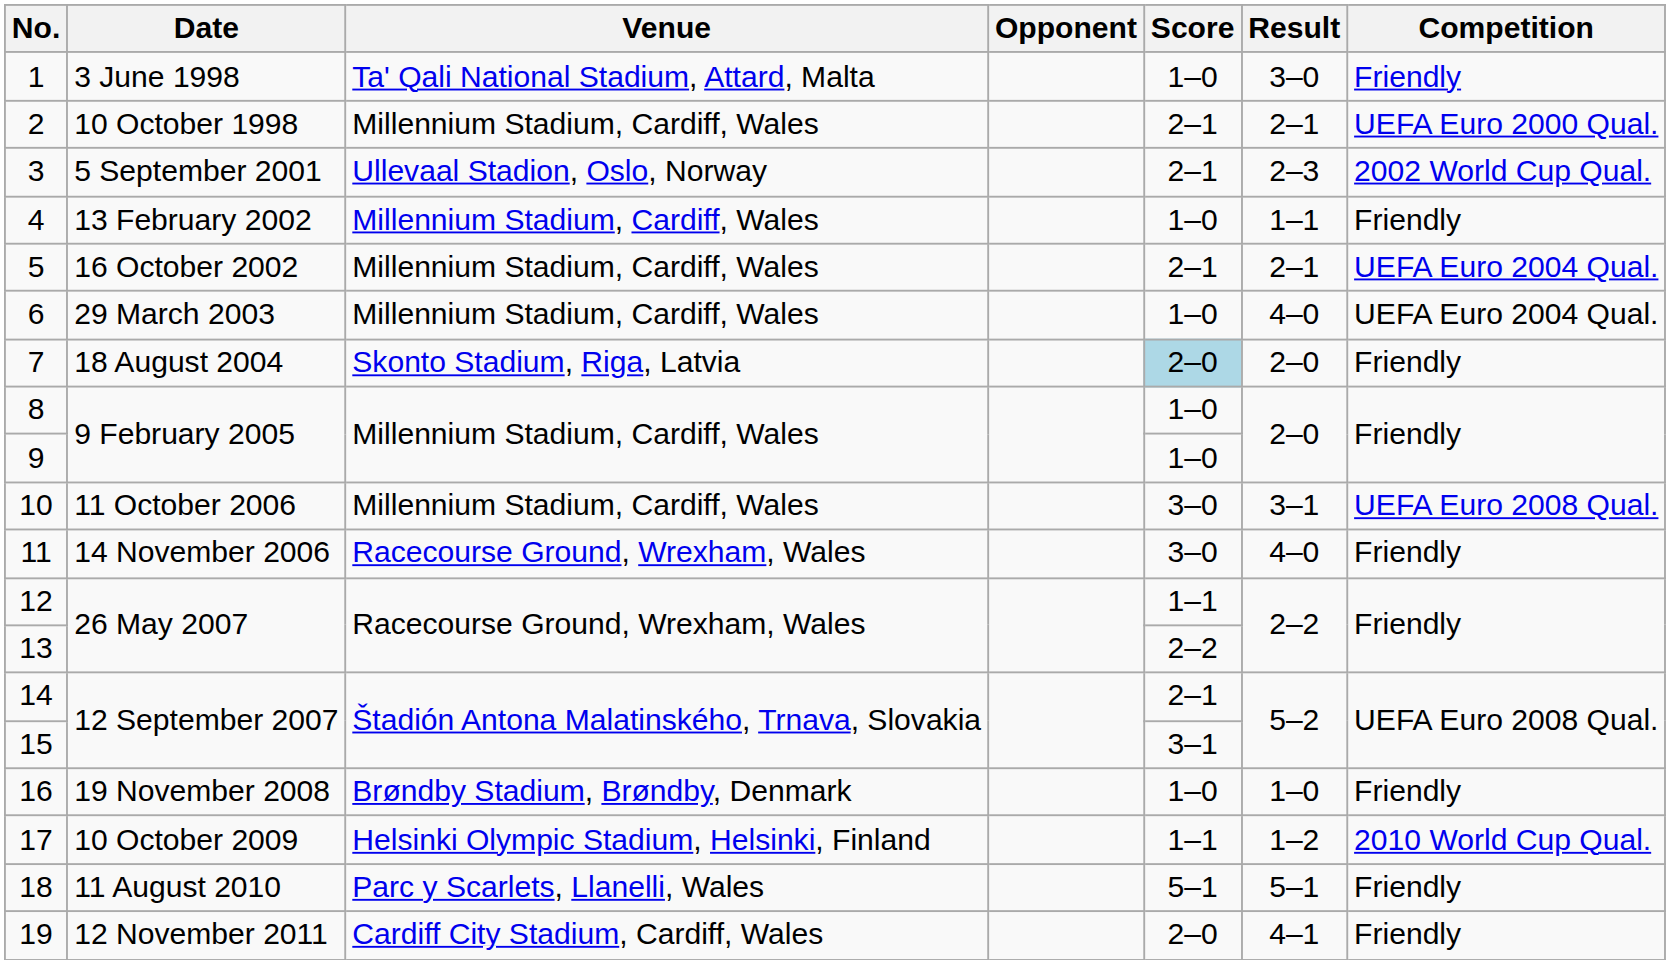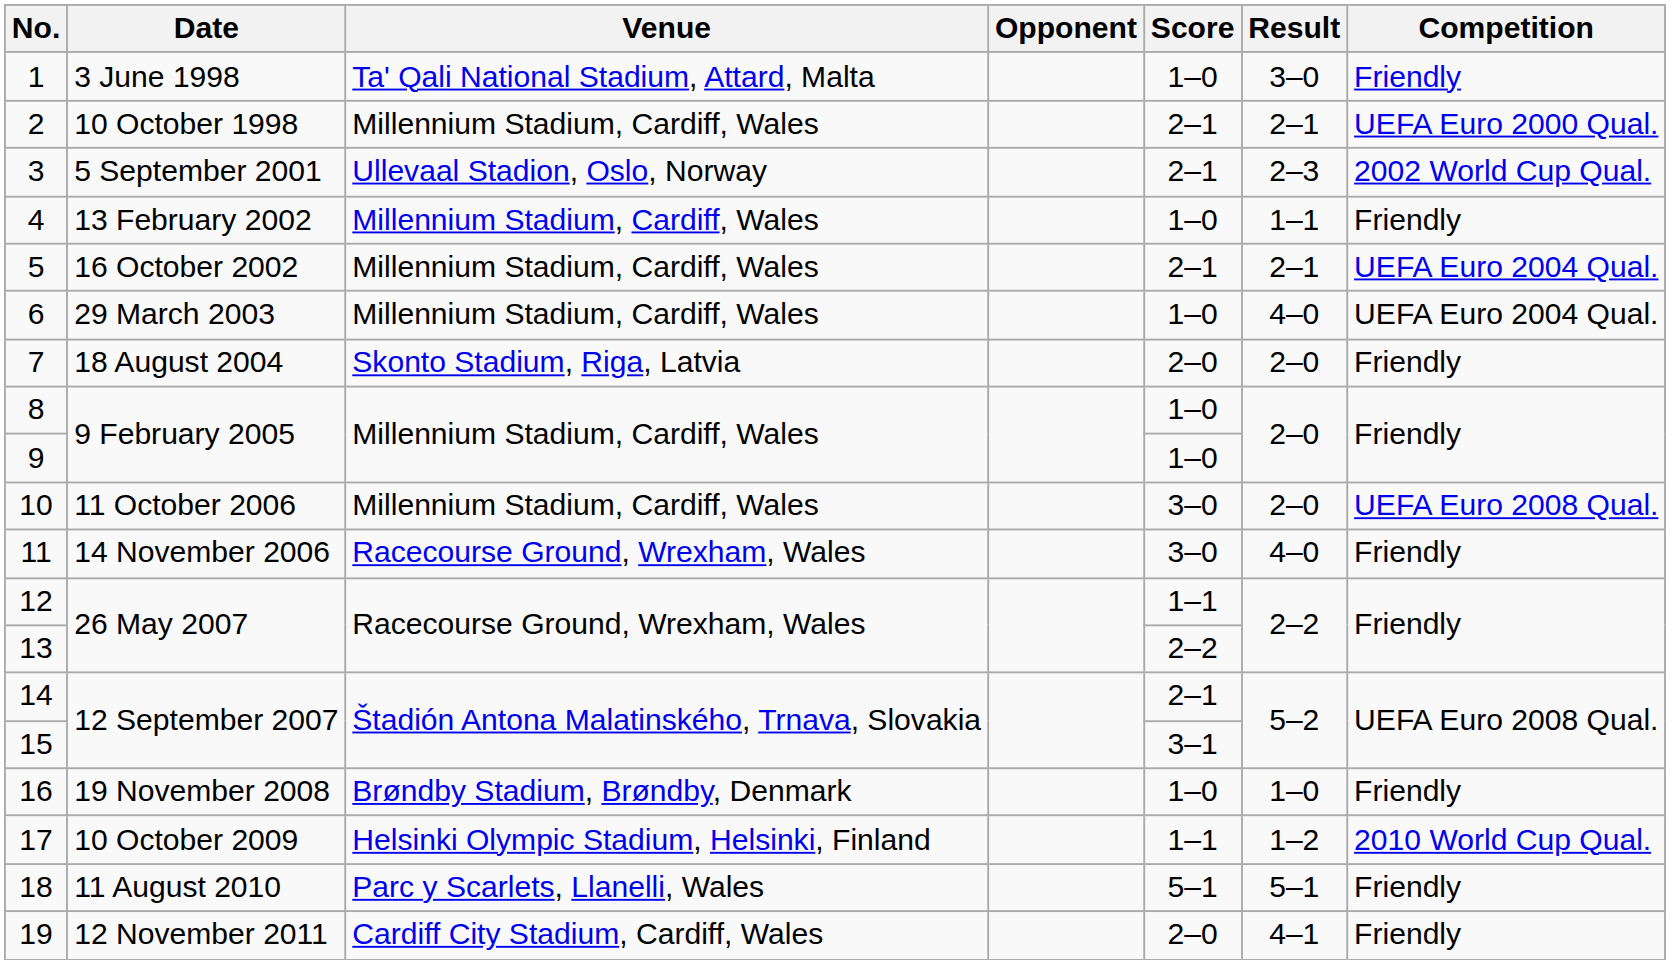 <table class="wikitable sortable">
 <tr>
 <th scope="col">No.</th>
 <th scope="col">Date</th>
 <th scope="col">Venue</th>
 <th scope="col">Opponent</th>
 <th scope="col">Score</th>
 <th scope="col">Result</th>
 <th scope="col">Competition</th>
 </tr>
 <tr>
 <td align="center">1</td>
 <td>3 June 1998</td>
 <td><a href='#'>Ta' Qali National Stadium</a>, <a href='#'>Attard</a>, Malta</td>
 <td></td>
 <td align="center">1–0</td>
 <td align="center">3–0</td>
 <td><a href='#'>Friendly</a></td>
 </tr>
 <tr>
 <td align="center">2</td>
 <td>10 October 1998</td>
 <td>Millennium Stadium, Cardiff, Wales</td>
 <td></td>
 <td align="center">2–1</td>
 <td align="center">2–1</td>
 <td><a href='#'>UEFA Euro 2000 Qual.</a></td>
 </tr>
 <tr>
 <td align="center">3</td>
 <td>5 September 2001</td>
 <td><a href='#'>Ullevaal Stadion</a>, <a href='#'>Oslo</a>, Norway</td>
 <td></td>
 <td align="center">2–1</td>
 <td align="center">2–3</td>
 <td><a href='#'>2002 World Cup Qual.</a></td>
 </tr>
 <tr>
 <td align="center">4</td>
 <td>13 February 2002</td>
 <td><a href='#'>Millennium Stadium</a>, <a href='#'>Cardiff</a>, Wales</td>
 <td></td>
 <td align="center">1–0</td>
 <td align="center">1–1</td>
 <td>Friendly</td>
 </tr>
 <tr>
 <td align="center">5</td>
 <td>16 October 2002</td>
 <td>Millennium Stadium, Cardiff, Wales</td>
 <td></td>
 <td align="center">2–1</td>
 <td align="center">2–1</td>
 <td><a href='#'>UEFA Euro 2004 Qual.</a></td>
 </tr>
 <tr>
 <td align="center">6</td>
 <td>29 March 2003</td>
 <td>Millennium Stadium, Cardiff, Wales</td>
 <td></td>
 <td align="center">1–0</td>
 <td align="center">4–0</td>
 <td>UEFA Euro 2004 Qual.</td>
 </tr>
 <tr>
 <td align="center">7</td>
 <td>18 August 2004</td>
 <td><a href='#'>Skonto Stadium</a>, <a href='#'>Riga</a>, Latvia</td>
 <td></td>
-<td align="center" style="background: lightblue;">2–0</td>
+<td align="center">2–0</td>
 <td align="center">2–0</td>
 <td>Friendly</td>
 </tr>
 <tr>
 <td align="center">8</td>
 <td rowspan="2">9 February 2005</td>
 <td rowspan="2">Millennium Stadium, Cardiff, Wales</td>
 <td rowspan="2"></td>
 <td align="center">1–0</td>
 <td rowspan="2" style="text-align:center">2–0</td>
 <td rowspan="2">Friendly</td>
 </tr>
 <tr>
 <td align="center">9</td>
 <td align="center">1–0</td>
 </tr>
 <tr>
 <td align="center">10</td>
 <td>11 October 2006</td>
 <td>Millennium Stadium, Cardiff, Wales</td>
 <td></td>
 <td align="center">3–0</td>
-<td align="center">3–1</td>
+<td align="center">2–0</td>
 <td><a href='#'>UEFA Euro 2008 Qual.</a></td>
 </tr>
 <tr>
 <td align="center">11</td>
 <td>14 November 2006</td>
 <td><a href='#'>Racecourse Ground</a>, <a href='#'>Wrexham</a>, Wales</td>
 <td></td>
 <td align="center">3–0</td>
 <td align="center">4–0</td>
 <td>Friendly</td>
 </tr>
 <tr>
 <td align="center">12</td>
 <td rowspan="2">26 May 2007</td>
 <td rowspan="2">Racecourse Ground, Wrexham, Wales</td>
 <td rowspan="2"></td>
 <td align="center">1–1</td>
 <td rowspan="2" style="text-align:center">2–2</td>
 <td rowspan="2">Friendly</td>
 </tr>
 <tr>
 <td align="center">13</td>
 <td align="center">2–2</td>
 </tr>
 <tr>
 <td align="center">14</td>
 <td rowspan="2">12 September 2007</td>
 <td rowspan="2"><a href='#'>Štadión Antona Malatinského</a>, <a href='#'>Trnava</a>, Slovakia</td>
 <td rowspan="2"></td>
 <td align="center">2–1</td>
 <td rowspan="2" style="text-align:center">5–2</td>
 <td rowspan="2">UEFA Euro 2008 Qual.</td>
 </tr>
 <tr>
 <td align="center">15</td>
 <td align="center">3–1</td>
 </tr>
 <tr>
 <td align="center">16</td>
 <td>19 November 2008</td>
 <td><a href='#'>Brøndby Stadium</a>, <a href='#'>Brøndby</a>, Denmark</td>
 <td></td>
 <td align="center">1–0</td>
 <td align="center">1–0</td>
 <td>Friendly</td>
 </tr>
 <tr>
 <td align="center">17</td>
 <td>10 October 2009</td>
 <td><a href='#'>Helsinki Olympic Stadium</a>, <a href='#'>Helsinki</a>, Finland</td>
 <td></td>
 <td align="center">1–1</td>
 <td align="center">1–2</td>
 <td><a href='#'>2010 World Cup Qual.</a></td>
 </tr>
 <tr>
 <td align="center">18</td>
 <td>11 August 2010</td>
 <td><a href='#'>Parc y Scarlets</a>, <a href='#'>Llanelli</a>, Wales</td>
 <td></td>
 <td align="center">5–1</td>
 <td align="center">5–1</td>
 <td>Friendly</td>
 </tr>
 <tr>
 <td align="center">19</td>
 <td>12 November 2011</td>
 <td><a href='#'>Cardiff City Stadium</a>, Cardiff, Wales</td>
 <td></td>
 <td align="center">2–0</td>
 <td align="center">4–1</td>
 <td>Friendly</td>
 </tr>
 </table>
